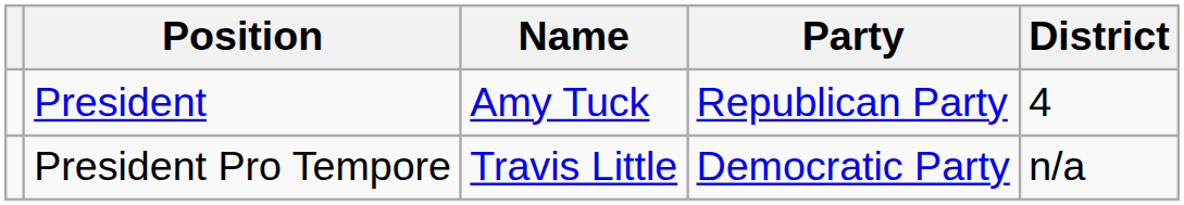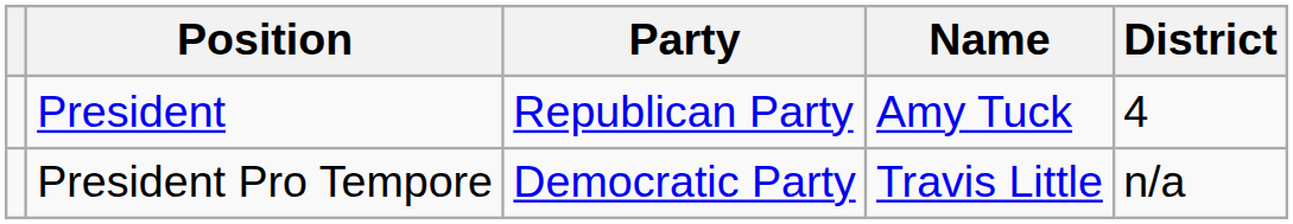 <table class="wikitable">
 <tr>
 <th></th>
 <th>Position</th>
+<th>Party</th>
 <th>Name</th>
-<th>Party</th>
 <th>District</th>
 </tr>
 <tr>
 <td></td>
 <td><a href='#'>President</a></td>
+<td><a href='#'>Republican Party</a></td>
 <td><a href='#'>Amy Tuck</a></td>
-<td><a href='#'>Republican Party</a></td>
 <td>4</td>
 </tr>
 <tr>
 <td></td>
 <td>President Pro Tempore</td>
+<td><a href='#'>Democratic Party</a></td>
 <td><a href='#'>Travis Little</a></td>
-<td><a href='#'>Democratic Party</a></td>
 <td>n/a</td>
 </tr>
 </table>
